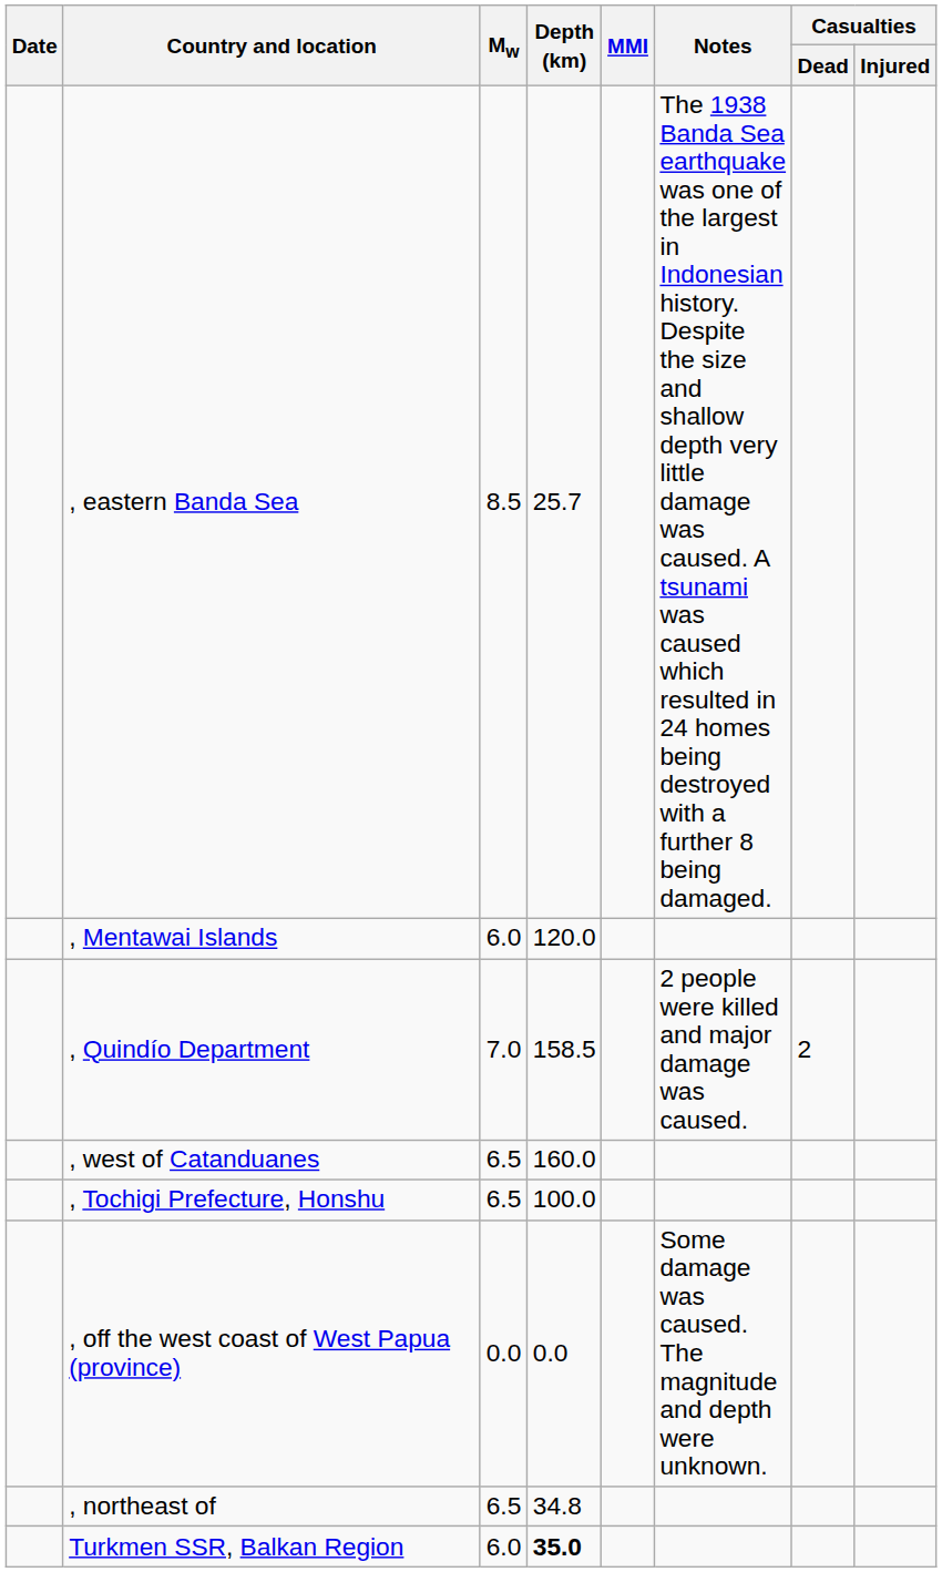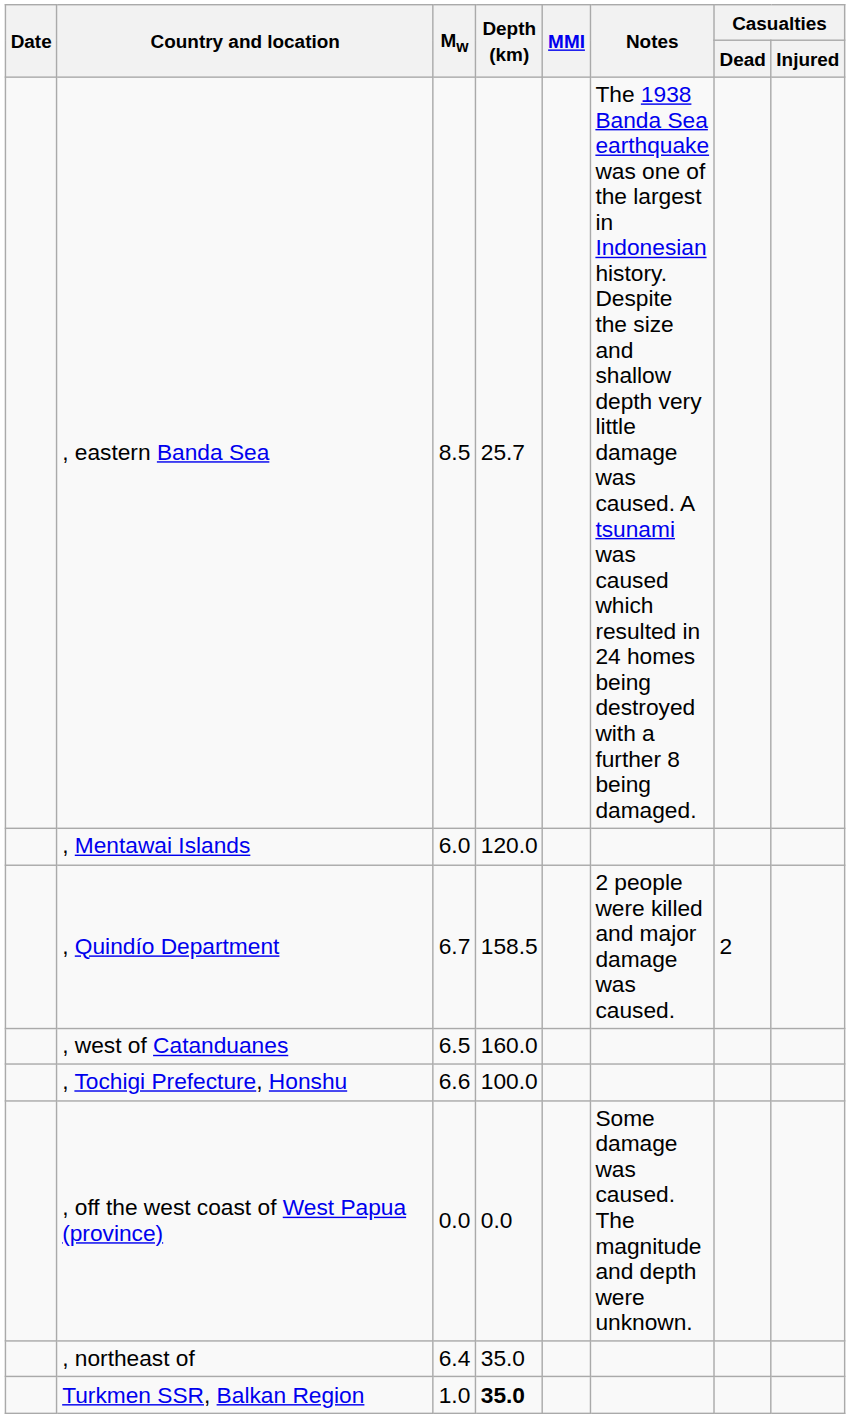 <table class="wikitable sortable sort-under" style="border:1px black; margin-left:1em;">
 <tr>
 <th rowspan="2"><small>Date</small></th>
 <th rowspan="2" style="width: 310px"><small>Country and location</small></th>
 <th rowspan="2"><small>M<sub>w</sub></small></th>
 <th rowspan="2"><small>Depth (km)</small></th>
 <th rowspan="2"><small><a href='#'>MMI</a></small></th>
 <th rowspan="2" class="unsortable"><small>Notes</small></th>
 <th colspan="2"><small>Casualties</small></th>
 </tr>
 <tr>
 <th><small>Dead</small></th>
 <th><small>Injured</small></th>
 </tr>
 <tr>
 <td></td>
 <td>, eastern <a href='#'>Banda Sea</a></td>
 <td>8.5</td>
 <td>25.7</td>
 <td></td>
 <td>The <a href='#'>1938 Banda Sea earthquake</a> was one of the largest in <a href='#'>Indonesian</a> history. Despite the size and shallow depth very little damage was caused. A <a href='#'>tsunami</a> was caused which resulted in 24 homes being destroyed with a further 8 being damaged.</td>
 <td></td>
 <td></td>
 </tr>
 <tr>
 <td></td>
 <td>, <a href='#'>Mentawai Islands</a></td>
 <td>6.0</td>
 <td>120.0</td>
 <td></td>
 <td></td>
 <td></td>
 <td></td>
 </tr>
 <tr>
 <td></td>
 <td>, <a href='#'>Quindío Department</a></td>
-<td>7.0</td>
+<td>6.7</td>
 <td>158.5</td>
 <td></td>
 <td>2 people were killed and major damage was caused.</td>
 <td>2</td>
 <td></td>
 </tr>
 <tr>
 <td></td>
 <td>, west of <a href='#'>Catanduanes</a></td>
 <td>6.5</td>
 <td>160.0</td>
 <td></td>
 <td></td>
 <td></td>
 <td></td>
 </tr>
 <tr>
 <td></td>
 <td>, <a href='#'>Tochigi Prefecture</a>, <a href='#'>Honshu</a></td>
-<td>6.5</td>
+<td>6.6</td>
 <td>100.0</td>
 <td></td>
 <td></td>
 <td></td>
 <td></td>
 </tr>
 <tr>
 <td></td>
 <td>, off the west coast of <a href='#'>West Papua (province)</a></td>
 <td>0.0</td>
 <td>0.0</td>
 <td></td>
 <td>Some damage was caused. The magnitude and depth were unknown.</td>
 <td></td>
 <td></td>
 </tr>
 <tr>
 <td></td>
 <td>, northeast of</td>
-<td>6.5</td>
-<td>34.8</td>
+<td>6.4</td>
+<td>35.0</td>
 <td></td>
 <td></td>
 <td></td>
 <td></td>
 </tr>
 <tr>
 <td></td>
 <td> <a href='#'>Turkmen SSR</a>, <a href='#'>Balkan Region</a></td>
-<td>6.0</td>
+<td>1.0</td>
 <td><strong>35.0</strong></td>
 <td></td>
 <td></td>
 <td></td>
 <td></td>
 </tr>
 </table>
